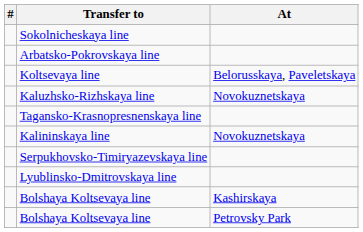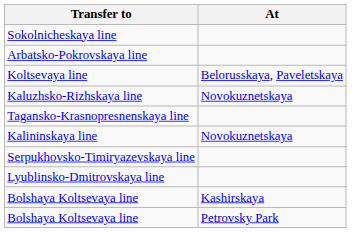 <table class="wikitable" style="border-collapse: collapse; text-align: left;">
 <tr>
-<th>#</th>
 <th>Transfer to</th>
 <th>At</th>
 </tr>
 <tr>
-<td></td>
 <td style="text-align: left;"><a href='#'>Sokolnicheskaya line</a></td>
 <td></td>
 </tr>
 <tr>
-<td></td>
 <td style="text-align: left;"><a href='#'>Arbatsko-Pokrovskaya line</a></td>
 <td></td>
 </tr>
 <tr>
-<td></td>
 <td style="text-align: left;"><a href='#'>Koltsevaya line</a></td>
 <td><a href='#'>Belorusskaya</a>, <a href='#'>Paveletskaya</a></td>
 </tr>
 <tr>
-<td></td>
 <td style="text-align: left;"><a href='#'>Kaluzhsko-Rizhskaya line</a></td>
 <td><a href='#'>Novokuznetskaya</a></td>
 </tr>
 <tr>
-<td></td>
 <td style="text-align: left;"><a href='#'>Tagansko-Krasnopresnenskaya line</a></td>
 <td></td>
 </tr>
 <tr>
-<td></td>
 <td style="text-align: left;"><a href='#'>Kalininskaya line</a></td>
 <td><a href='#'>Novokuznetskaya</a></td>
 </tr>
 <tr>
-<td></td>
 <td style="text-align: left;"><a href='#'>Serpukhovsko-Timiryazevskaya line</a></td>
 <td></td>
 </tr>
 <tr>
-<td></td>
 <td style="text-align: left;"><a href='#'>Lyublinsko-Dmitrovskaya line</a></td>
 <td></td>
 </tr>
 <tr>
-<td></td>
 <td style="text-align: left;"><a href='#'>Bolshaya Koltsevaya line</a></td>
 <td><a href='#'>Kashirskaya</a></td>
 </tr>
 <tr>
-<td> </td>
 <td style="text-align: left;"><a href='#'>Bolshaya Koltsevaya line</a></td>
 <td><a href='#'>Petrovsky Park</a></td>
 </tr>
 </table>
